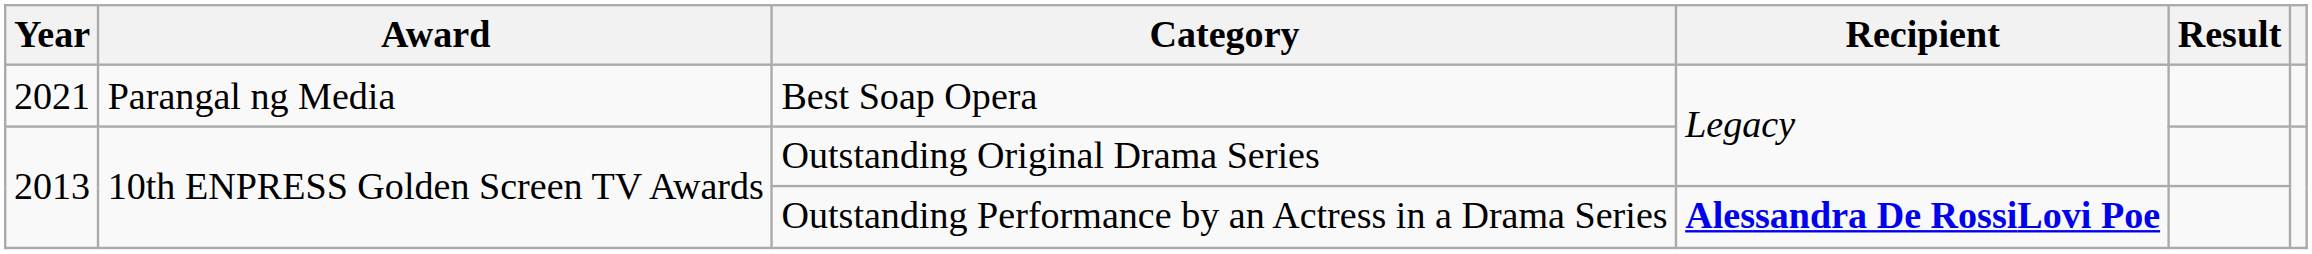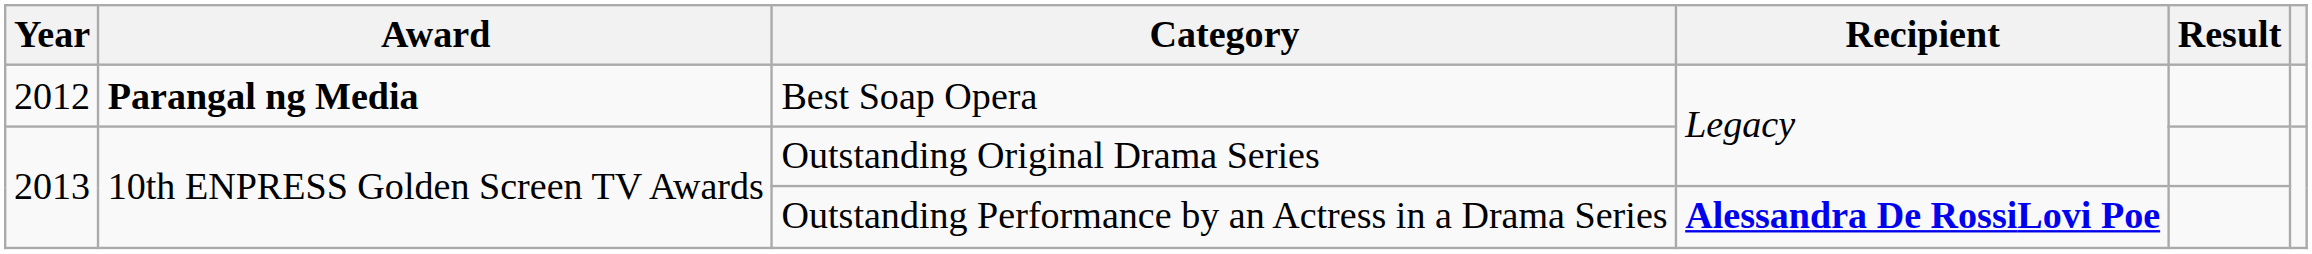 <table class="wikitable">
 <tr>
 <th>Year</th>
 <th>Award</th>
 <th>Category</th>
 <th>Recipient</th>
 <th>Result</th>
 <th></th>
 </tr>
 <tr>
-<td>2021</td>
-<td>Parangal ng Media</td>
+<td>2012</td>
+<td><strong>Parangal ng Media</strong></td>
 <td>Best Soap Opera</td>
 <td rowspan=2><em>Legacy</em></td>
 <td></td>
 <td></td>
 </tr>
 <tr>
 <td rowspan=2>2013</td>
 <td rowspan=2>10th ENPRESS Golden Screen TV Awards</td>
 <td>Outstanding Original Drama Series</td>
 <td></td>
 <td rowspan=2></td>
 </tr>
 <tr>
 <td>Outstanding Performance by an Actress in a Drama Series</td>
 <td><strong><a href='#'>Alessandra De Rossi</a><a href='#'>Lovi Poe</a></strong></td>
 <td></td>
 </tr>
 </table>
